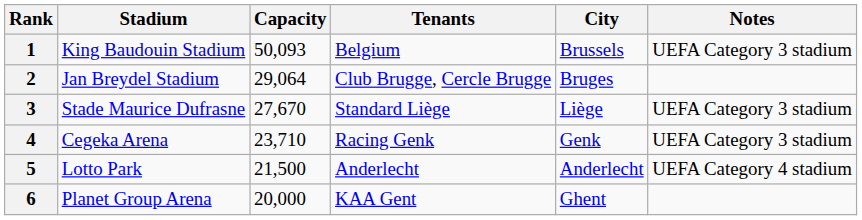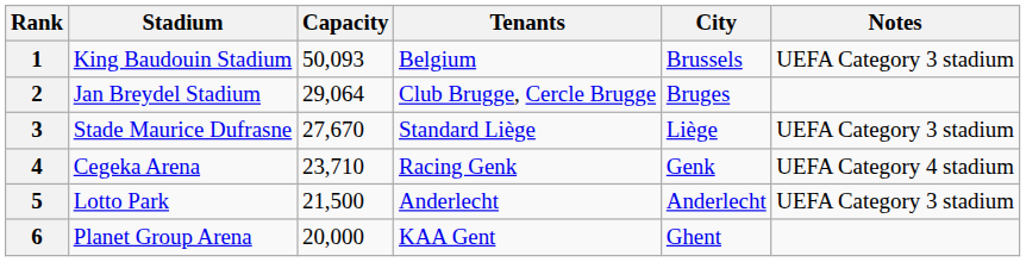 <table class="wikitable sortable">
 <tr>
 <th>Rank</th>
 <th>Stadium</th>
 <th>Capacity</th>
 <th>Tenants</th>
 <th>City</th>
 <th>Notes</th>
 </tr>
 <tr>
 <th>1</th>
 <td><a href='#'>King Baudouin Stadium</a></td>
 <td>50,093</td>
 <td><a href='#'>Belgium</a></td>
 <td><a href='#'>Brussels</a></td>
 <td>UEFA Category 3 stadium</td>
 </tr>
 <tr>
 <th>2</th>
 <td><a href='#'>Jan Breydel Stadium</a></td>
 <td>29,064</td>
 <td><a href='#'>Club Brugge</a>, <a href='#'>Cercle Brugge</a></td>
 <td><a href='#'>Bruges</a></td>
 </tr>
 <tr>
 <th>3</th>
 <td><a href='#'>Stade Maurice Dufrasne</a></td>
 <td>27,670</td>
 <td><a href='#'>Standard Liège</a></td>
 <td><a href='#'>Liège</a></td>
 <td>UEFA Category 3 stadium</td>
 </tr>
 <tr>
 <th>4</th>
 <td><a href='#'>Cegeka Arena</a></td>
 <td>23,710</td>
 <td><a href='#'>Racing Genk</a></td>
 <td><a href='#'>Genk</a></td>
-<td>UEFA Category 3 stadium</td>
+<td>UEFA Category 4 stadium</td>
 </tr>
 <tr>
 <th>5</th>
 <td><a href='#'>Lotto Park</a></td>
 <td>21,500</td>
 <td><a href='#'>Anderlecht</a></td>
 <td><a href='#'>Anderlecht</a></td>
-<td>UEFA Category 4 stadium</td>
+<td>UEFA Category 3 stadium</td>
 </tr>
 <tr>
 <th>6</th>
 <td><a href='#'>Planet Group Arena</a></td>
 <td>20,000</td>
 <td><a href='#'>KAA Gent</a></td>
 <td><a href='#'>Ghent</a></td>
 </tr>
 </table>
